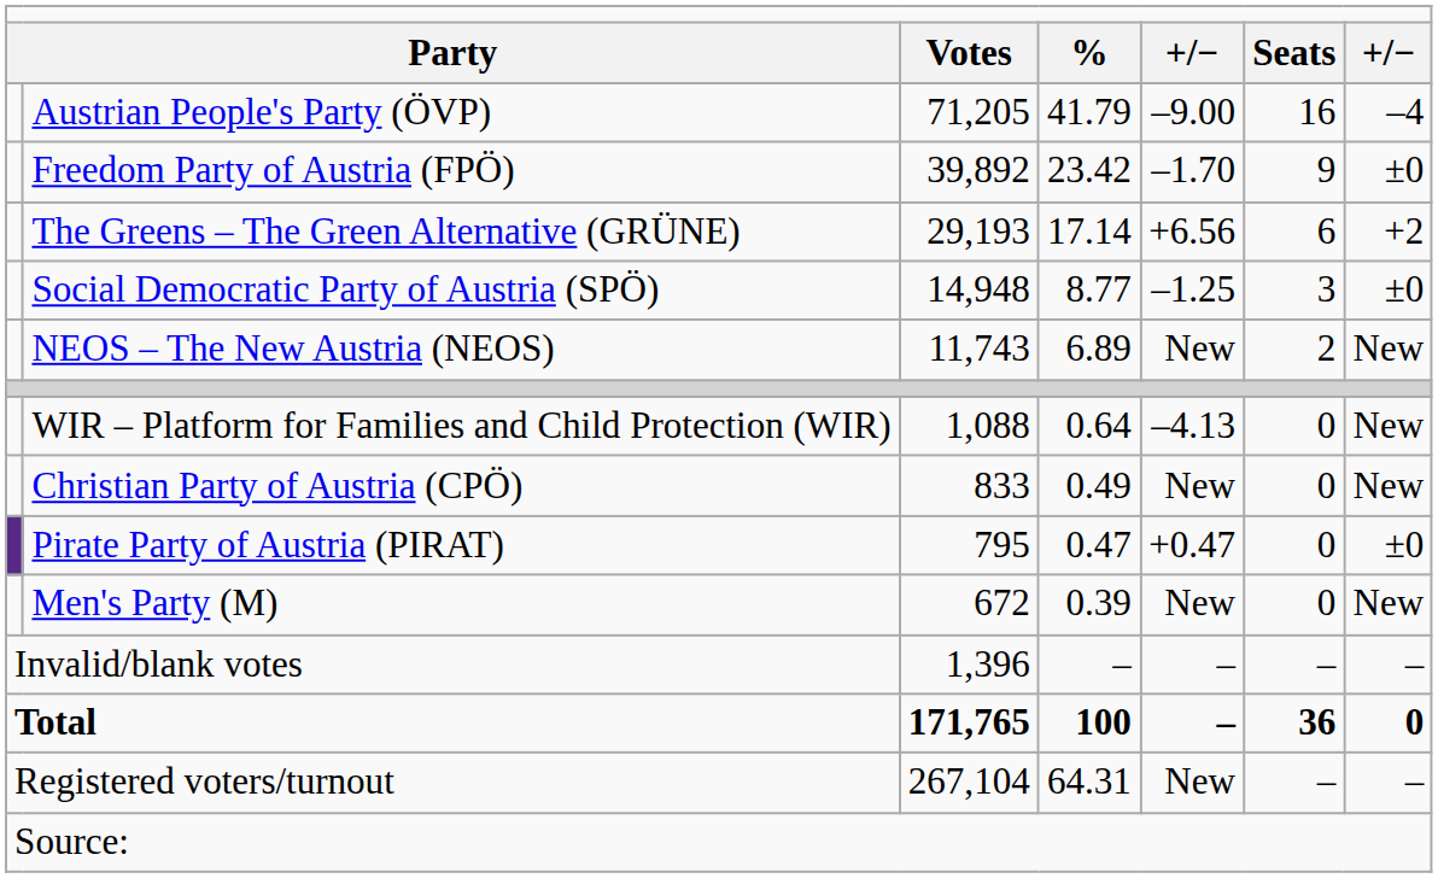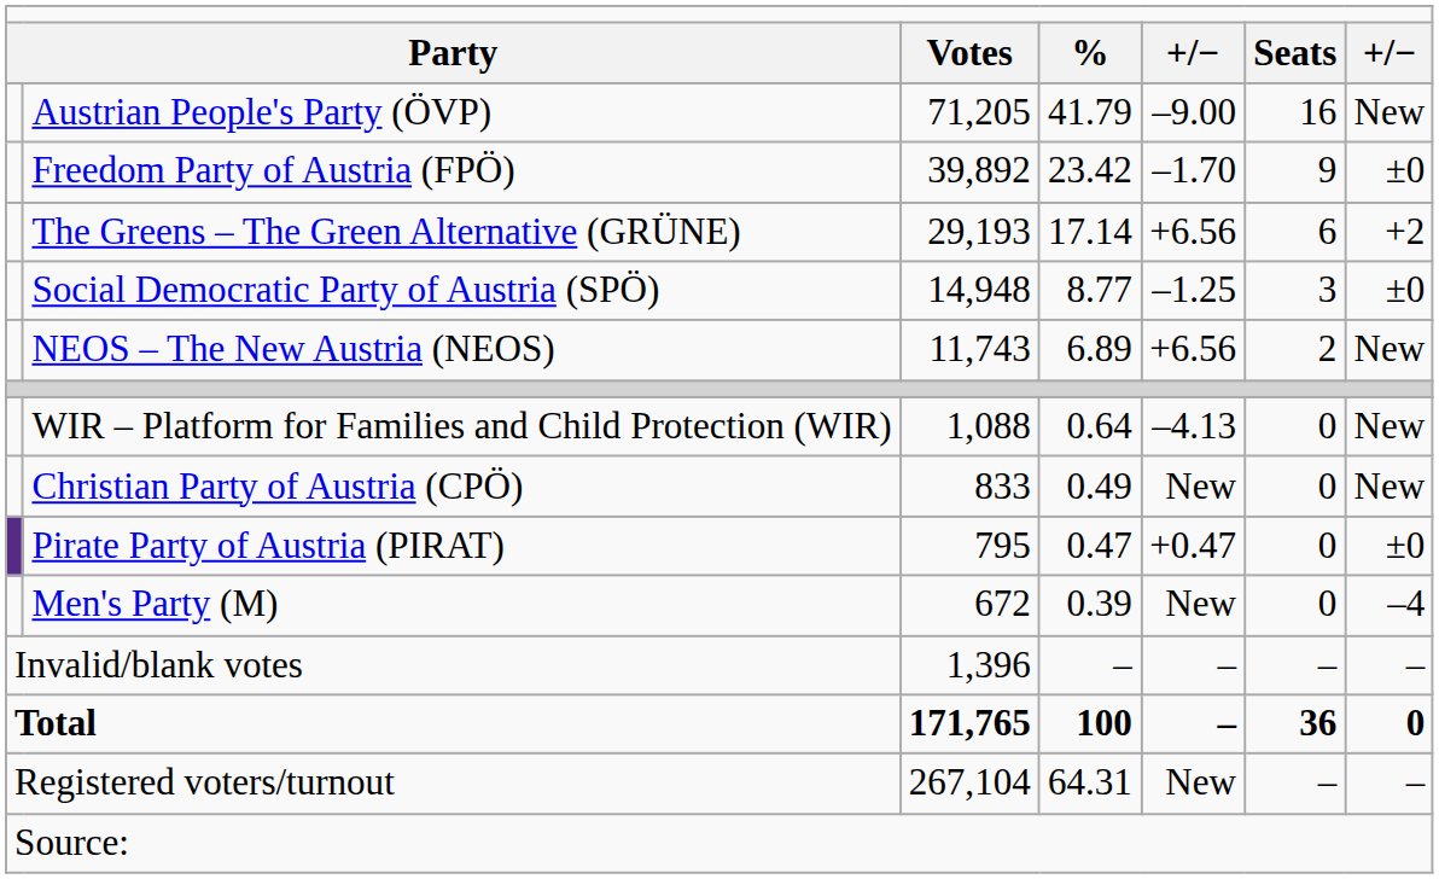 <table class=wikitable style=text-align:right>
 <tr>
 <td align=center colspan=7></td>
 </tr>
 <tr>
 <th colspan=2>Party</th>
 <th>Votes</th>
 <th>%</th>
 <th>+/−</th>
 <th>Seats</th>
 <th>+/−</th>
 </tr>
 <tr>
 <td bgcolor=></td>
 <td align=left><a href='#'>Austrian People's Party</a> (ÖVP)</td>
 <td>71,205</td>
 <td>41.79</td>
 <td>–9.00</td>
 <td>16</td>
-<td>–4</td>
+<td>New</td>
 </tr>
 <tr>
 <td bgcolor=></td>
 <td align=left><a href='#'>Freedom Party of Austria</a> (FPÖ)</td>
 <td>39,892</td>
 <td>23.42</td>
 <td>–1.70</td>
 <td>9</td>
 <td>±0</td>
 </tr>
 <tr>
 <td bgcolor=></td>
 <td align=left><a href='#'>The Greens – The Green Alternative</a> (GRÜNE)</td>
 <td>29,193</td>
 <td>17.14</td>
 <td>+6.56</td>
 <td>6</td>
 <td>+2</td>
 </tr>
 <tr>
 <td bgcolor=></td>
 <td align=left><a href='#'>Social Democratic Party of Austria</a> (SPÖ)</td>
 <td>14,948</td>
 <td>8.77</td>
 <td>–1.25</td>
 <td>3</td>
 <td>±0</td>
 </tr>
 <tr>
 <td bgcolor=></td>
 <td align=left><a href='#'>NEOS – The New Austria</a> (NEOS)</td>
 <td>11,743</td>
 <td>6.89</td>
-<td>New</td>
+<td>+6.56</td>
 <td>2</td>
 <td>New</td>
 </tr>
 <tr>
 <td colspan=7 bgcolor=lightgrey></td>
 </tr>
 <tr>
 <td></td>
 <td align=left>WIR – Platform for Families and Child Protection (WIR)</td>
 <td>1,088</td>
 <td>0.64</td>
 <td>–4.13</td>
 <td>0</td>
 <td>New</td>
 </tr>
 <tr>
 <td bgcolor=></td>
 <td align=left><a href='#'>Christian Party of Austria</a> (CPÖ)</td>
 <td>833</td>
 <td>0.49</td>
 <td>New</td>
 <td>0</td>
 <td>New</td>
 </tr>
 <tr>
 <td bgcolor=#572B85></td>
 <td align=left><a href='#'>Pirate Party of Austria</a> (PIRAT)</td>
 <td>795</td>
 <td>0.47</td>
 <td>+0.47</td>
 <td>0</td>
 <td>±0</td>
 </tr>
 <tr>
 <td></td>
 <td align=left><a href='#'>Men's Party</a> (M)</td>
 <td>672</td>
 <td>0.39</td>
 <td>New</td>
 <td>0</td>
-<td>New</td>
+<td>–4</td>
 </tr>
 <tr>
 <td colspan=2 align=left>Invalid/blank votes</td>
 <td>1,396</td>
 <td>–</td>
 <td>–</td>
 <td>–</td>
 <td>–</td>
 </tr>
 <tr>
 <td colspan=2 align=left><strong>Total</strong></td>
 <td><strong>171,765</strong></td>
 <td><strong>100</strong></td>
 <td><strong>–</strong></td>
 <td><strong>36</strong></td>
 <td><strong>0</strong></td>
 </tr>
 <tr>
 <td align=left colspan=2>Registered voters/turnout</td>
 <td>267,104</td>
 <td>64.31</td>
 <td>New</td>
 <td>–</td>
 <td>–</td>
 </tr>
 <tr>
 <td align=left colspan=7>Source: </td>
 </tr>
 </table>
